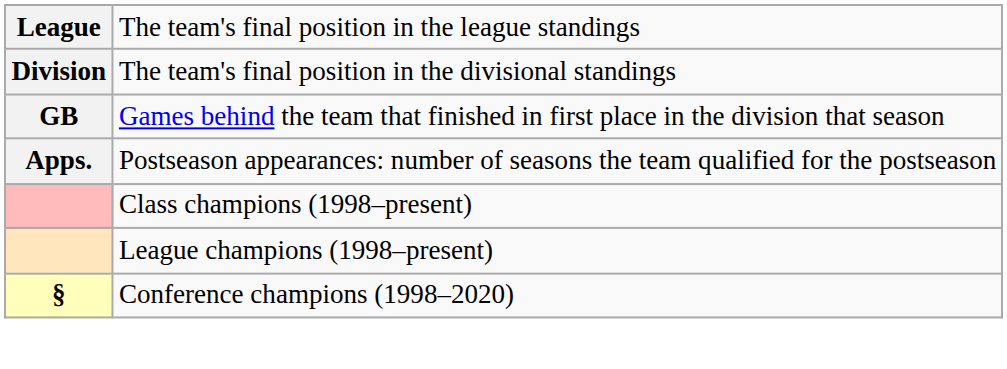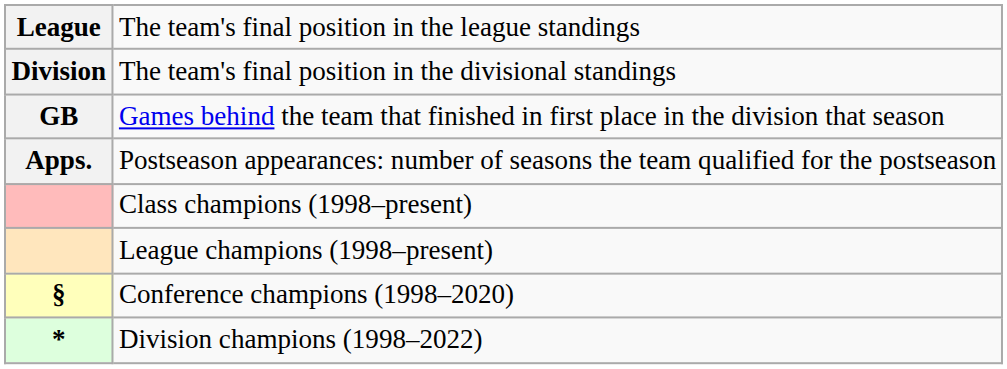 <table class="wikitable plainrowheaders" style="font-size:85%">
 <tr>
 <th scope="row" style="text-align:center"><strong>League</strong></th>
 <td>The team's final position in the league standings</td>
 </tr>
 <tr>
 <th scope="row" style="text-align:center"><strong>Division</strong></th>
 <td>The team's final position in the divisional standings</td>
 </tr>
 <tr>
 <th scope="row" style="text-align:center"><strong>GB</strong></th>
 <td><a href='#'>Games behind</a> the team that finished in first place in the division that season</td>
 </tr>
 <tr>
 <th scope="row" style="text-align:center"><strong>Apps.</strong></th>
 <td style="white-space: nowrap;">Postseason appearances: number of seasons the team qualified for the postseason</td>
 </tr>
 <tr>
 <th scope="row" style="text-align:center; background-color:#FFBBBB"></th>
 <td>Class champions (1998–present)</td>
 </tr>
 <tr>
 <th scope="row" style="text-align:center; background-color:#FFE6BD"></th>
 <td>League champions (1998–present)</td>
 </tr>
 <tr>
 <th scope="row" style="text-align:center; background-color:#FFFFBB">§</th>
 <td>Conference champions (1998–2020)</td>
 </tr>
+<tr>
+<th scope="row" style="text-align:center; background-color:#DDFFDD">*</th>
+<td>Division champions (1998–2022)</td>
+</tr>
 </table>
